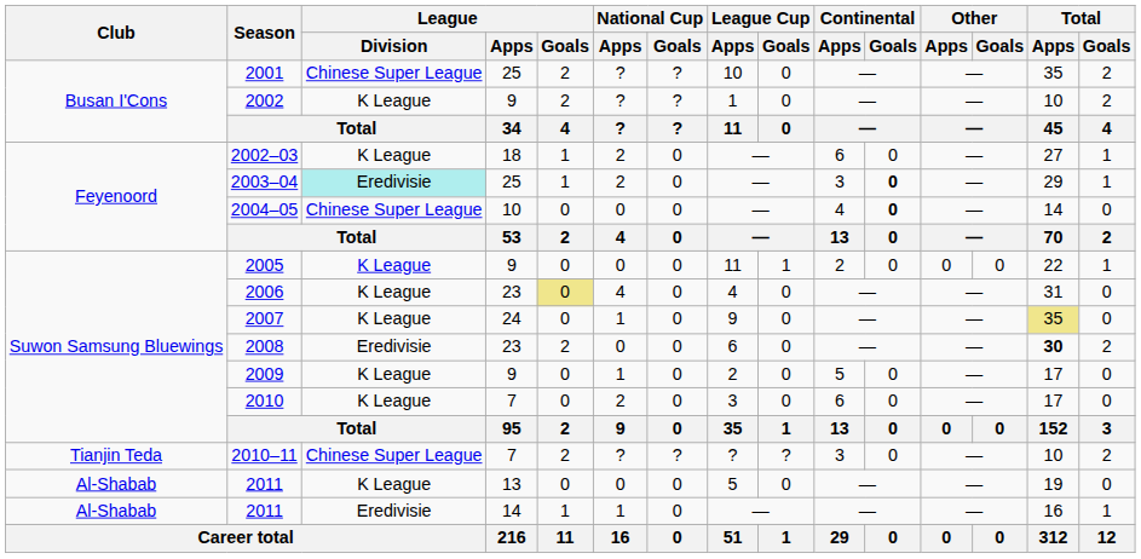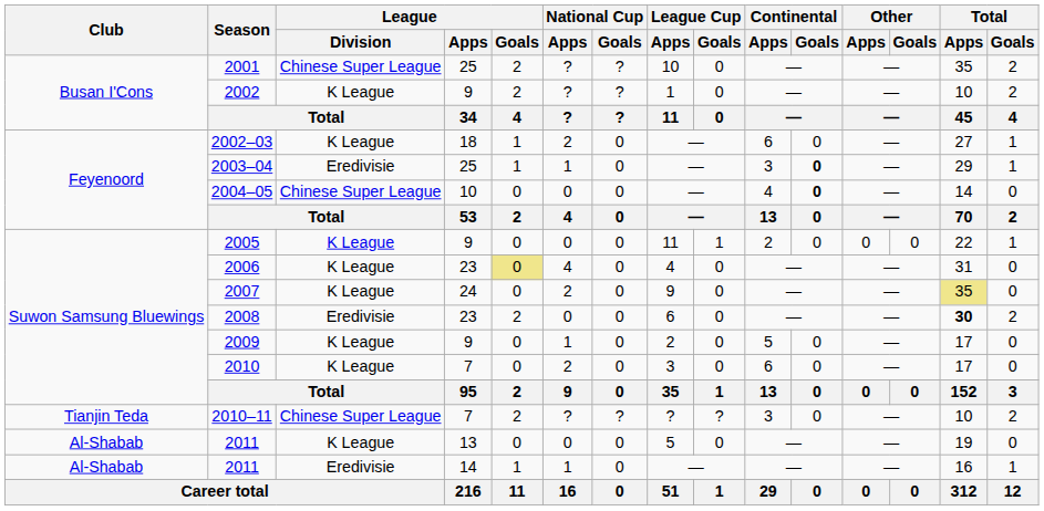 <table class="wikitable" style="text-align:center">
 <tr>
 <th rowspan="2">Club</th>
 <th rowspan="2">Season</th>
 <th colspan="3">League</th>
 <th colspan="2">National Cup</th>
 <th colspan="2">League Cup</th>
 <th colspan="2">Continental</th>
 <th colspan="2">Other</th>
 <th colspan="2">Total</th>
 </tr>
 <tr>
 <th>Division</th>
 <th>Apps</th>
 <th>Goals</th>
 <th>Apps</th>
 <th>Goals</th>
 <th>Apps</th>
 <th>Goals</th>
 <th>Apps</th>
 <th>Goals</th>
 <th>Apps</th>
 <th>Goals</th>
 <th>Apps</th>
 <th>Goals</th>
 </tr>
 <tr>
 <td rowspan="3"><a href='#'>Busan I'Cons</a></td>
 <td><a href='#'>2001</a></td>
 <td><a href='#'>Chinese Super League</a></td>
 <td>25</td>
 <td>2</td>
 <td>?</td>
 <td>?</td>
 <td>10</td>
 <td>0</td>
 <td colspan="2">—</td>
 <td colspan="2">—</td>
 <td>35</td>
 <td>2</td>
 </tr>
 <tr>
 <td><a href='#'>2002</a></td>
 <td>K League</td>
 <td>9</td>
 <td>2</td>
 <td>?</td>
 <td>?</td>
 <td>1</td>
 <td>0</td>
 <td colspan="2">—</td>
 <td colspan="2">—</td>
 <td>10</td>
 <td>2</td>
 </tr>
 <tr>
 <th colspan="2">Total</th>
 <th>34</th>
 <th>4</th>
 <th>?</th>
 <th>?</th>
 <th>11</th>
 <th>0</th>
 <th colspan="2">—</th>
 <th colspan="2">—</th>
 <th>45</th>
 <th>4</th>
 </tr>
 <tr>
 <td rowspan="4"><a href='#'>Feyenoord</a></td>
 <td><a href='#'>2002–03</a></td>
 <td>K League</td>
 <td>18</td>
 <td>1</td>
 <td>2</td>
 <td>0</td>
 <td colspan="2">—</td>
 <td>6</td>
 <td>0</td>
 <td colspan="2">—</td>
 <td>27</td>
 <td>1</td>
 </tr>
 <tr>
 <td><a href='#'>2003–04</a></td>
-<td style="background: paleturquoise;">Eredivisie</td>
+<td>Eredivisie</td>
 <td>25</td>
 <td>1</td>
-<td>2</td>
+<td>1</td>
 <td>0</td>
 <td colspan="2">—</td>
 <td>3</td>
 <td><strong>0</strong></td>
 <td colspan="2">—</td>
 <td>29</td>
 <td>1</td>
 </tr>
 <tr>
 <td><a href='#'>2004–05</a></td>
 <td><a href='#'>Chinese Super League</a></td>
 <td>10</td>
 <td>0</td>
 <td>0</td>
 <td>0</td>
 <td colspan="2">—</td>
 <td>4</td>
 <td><strong>0</strong></td>
 <td colspan="2">—</td>
 <td>14</td>
 <td>0</td>
 </tr>
 <tr>
 <th colspan="2">Total</th>
 <th>53</th>
 <th>2</th>
 <th>4</th>
 <th>0</th>
 <th colspan="2">—</th>
 <th>13</th>
 <th>0</th>
 <th colspan="2">—</th>
 <th>70</th>
 <th>2</th>
 </tr>
 <tr>
 <td rowspan="7"><a href='#'>Suwon Samsung Bluewings</a></td>
 <td><a href='#'>2005</a></td>
 <td><a href='#'>K League</a></td>
 <td>9</td>
 <td>0</td>
 <td>0</td>
 <td>0</td>
 <td>11</td>
 <td>1</td>
 <td>2</td>
 <td>0</td>
 <td>0</td>
 <td>0</td>
 <td>22</td>
 <td>1</td>
 </tr>
 <tr>
 <td><a href='#'>2006</a></td>
 <td>K League</td>
 <td>23</td>
 <td style="background: khaki;">0</td>
 <td>4</td>
 <td>0</td>
 <td>4</td>
 <td>0</td>
 <td colspan="2">—</td>
 <td colspan="2">—</td>
 <td>31</td>
 <td>0</td>
 </tr>
 <tr>
 <td><a href='#'>2007</a></td>
 <td>K League</td>
 <td>24</td>
 <td>0</td>
-<td>1</td>
+<td>2</td>
 <td>0</td>
 <td>9</td>
 <td>0</td>
 <td colspan="2">—</td>
 <td colspan="2">—</td>
 <td style="background: khaki;">35</td>
 <td>0</td>
 </tr>
 <tr>
 <td><a href='#'>2008</a></td>
 <td>Eredivisie</td>
 <td>23</td>
 <td>2</td>
 <td>0</td>
 <td>0</td>
 <td>6</td>
 <td>0</td>
 <td colspan="2">—</td>
 <td colspan="2">—</td>
 <td><strong>30</strong></td>
 <td>2</td>
 </tr>
 <tr>
 <td><a href='#'>2009</a></td>
 <td>K League</td>
 <td>9</td>
 <td>0</td>
 <td>1</td>
 <td>0</td>
 <td>2</td>
 <td>0</td>
 <td>5</td>
 <td>0</td>
 <td colspan="2">—</td>
 <td>17</td>
 <td>0</td>
 </tr>
 <tr>
 <td><a href='#'>2010</a></td>
 <td>K League</td>
 <td>7</td>
 <td>0</td>
 <td>2</td>
 <td>0</td>
 <td>3</td>
 <td>0</td>
 <td>6</td>
 <td>0</td>
 <td colspan="2">—</td>
 <td>17</td>
 <td>0</td>
 </tr>
 <tr>
 <th colspan="2">Total</th>
 <th>95</th>
 <th>2</th>
 <th>9</th>
 <th>0</th>
 <th>35</th>
 <th>1</th>
 <th>13</th>
 <th>0</th>
 <th>0</th>
 <th>0</th>
 <th>152</th>
 <th>3</th>
 </tr>
 <tr>
 <td><a href='#'>Tianjin Teda</a></td>
 <td><a href='#'>2010–11</a></td>
 <td><a href='#'>Chinese Super League</a></td>
 <td>7</td>
 <td>2</td>
 <td>?</td>
 <td>?</td>
 <td>?</td>
 <td>?</td>
 <td>3</td>
 <td>0</td>
 <td colspan="2">—</td>
 <td>10</td>
 <td>2</td>
 </tr>
 <tr>
 <td><a href='#'>Al-Shabab</a></td>
 <td><a href='#'>2011</a></td>
 <td>K League</td>
 <td>13</td>
 <td>0</td>
 <td>0</td>
 <td>0</td>
 <td>5</td>
 <td>0</td>
 <td colspan="2">—</td>
 <td colspan="2">—</td>
 <td>19</td>
 <td>0</td>
 </tr>
 <tr>
 <td><a href='#'>Al-Shabab</a></td>
 <td><a href='#'>2011</a></td>
 <td>Eredivisie</td>
 <td>14</td>
 <td>1</td>
 <td>1</td>
 <td>0</td>
 <td colspan="2">—</td>
 <td colspan="2">—</td>
 <td colspan="2">—</td>
 <td>16</td>
 <td>1</td>
 </tr>
 <tr>
 <th colspan=3>Career total</th>
 <th>216</th>
 <th>11</th>
 <th>16</th>
 <th>0</th>
 <th>51</th>
 <th>1</th>
 <th>29</th>
 <th>0</th>
 <th>0</th>
 <th>0</th>
 <th>312</th>
 <th>12</th>
 </tr>
 </table>
